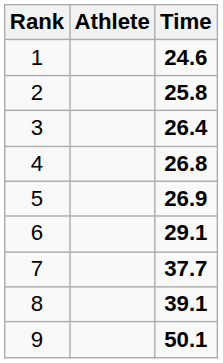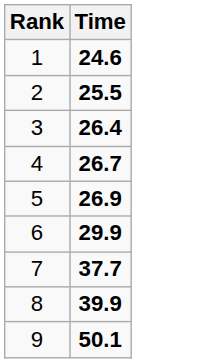 <table class=wikitable style="text-align:center;">
 <tr>
 <th>Rank</th>
-<th>Athlete</th>
 <th>Time</th>
 </tr>
 <tr>
 <td>1</td>
-<td align=left></td>
 <td><strong>24.6</strong></td>
 </tr>
 <tr>
 <td>2</td>
-<td align=left></td>
-<td><strong>25.8</strong></td>
+<td><strong>25.5</strong></td>
 </tr>
 <tr>
 <td>3</td>
-<td align=left></td>
 <td><strong>26.4</strong></td>
 </tr>
 <tr>
 <td>4</td>
-<td align=left></td>
-<td><strong>26.8</strong></td>
+<td><strong>26.7</strong></td>
 </tr>
 <tr>
 <td>5</td>
-<td align=left></td>
 <td><strong>26.9</strong></td>
 </tr>
 <tr>
 <td>6</td>
-<td align=left></td>
-<td><strong>29.1</strong></td>
+<td><strong>29.9</strong></td>
 </tr>
 <tr>
 <td>7</td>
-<td align=left></td>
 <td><strong>37.7</strong></td>
 </tr>
 <tr>
 <td>8</td>
-<td align=left></td>
-<td><strong>39.1</strong></td>
+<td><strong>39.9</strong></td>
 </tr>
 <tr>
 <td>9</td>
-<td align=left></td>
 <td><strong>50.1</strong></td>
 </tr>
 </table>
